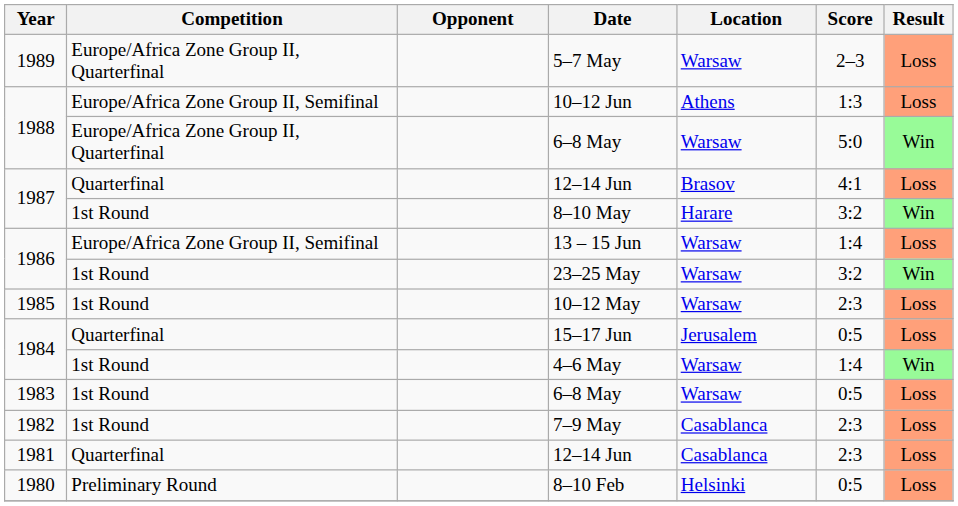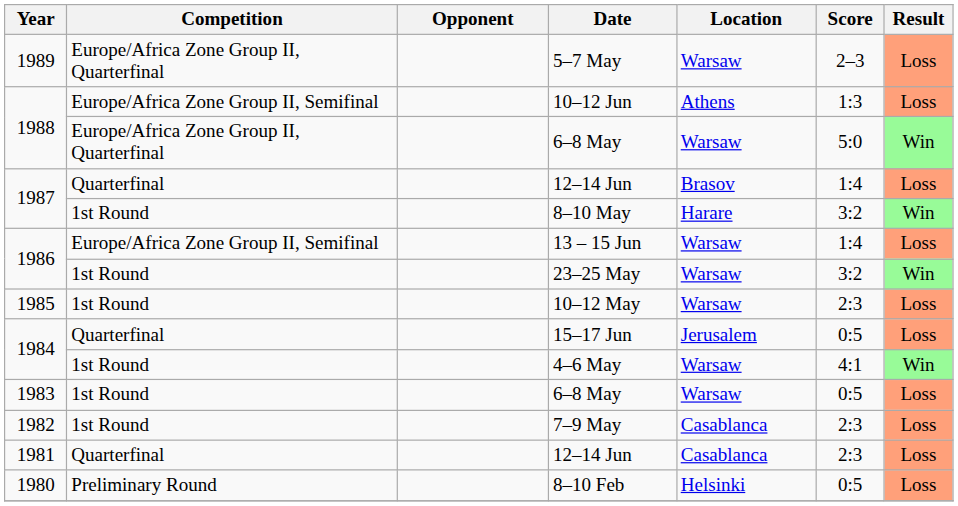 <table class="wikitable collapsible collapsed">
 <tr>
 <th width="45">Year</th>
 <th width="270">Competition</th>
 <th width="120">Opponent</th>
 <th width="100">Date</th>
 <th width="110">Location</th>
 <th width="50">Score</th>
 <th width="50">Result</th>
 </tr>
 <tr>
 <td align="center" rowspan="1">1989</td>
 <td>Europe/Africa Zone Group II, Quarterfinal</td>
 <td></td>
 <td>5–7 May</td>
 <td><a href='#'>Warsaw</a> </td>
 <td align="center">2–3</td>
 <td align="center" bgcolor="#FFA07A">Loss</td>
 </tr>
 <tr>
 <td align="center" rowspan="2">1988</td>
 <td>Europe/Africa Zone Group II, Semifinal</td>
 <td></td>
 <td>10–12 Jun</td>
 <td><a href='#'>Athens</a> </td>
 <td align="center">1:3</td>
 <td align="center" bgcolor="#FFA07A">Loss</td>
 </tr>
 <tr>
 <td>Europe/Africa Zone Group II, Quarterfinal</td>
 <td></td>
 <td>6–8 May</td>
 <td><a href='#'>Warsaw</a> </td>
 <td align="center">5:0</td>
 <td align="center" bgcolor="#98FB98">Win</td>
 </tr>
 <tr>
 <td align="center" rowspan="2">1987</td>
 <td>Quarterfinal</td>
 <td></td>
 <td>12–14 Jun</td>
 <td><a href='#'>Brasov</a> </td>
-<td align="center">4:1</td>
+<td align="center">1:4</td>
 <td align="center" bgcolor="#FFA07A">Loss</td>
 </tr>
 <tr>
 <td>1st Round</td>
 <td></td>
 <td>8–10 May</td>
 <td><a href='#'>Harare</a> </td>
 <td align="center">3:2</td>
 <td align="center" bgcolor="#98FB98">Win</td>
 </tr>
 <tr>
 <td align="center" rowspan="2">1986</td>
 <td>Europe/Africa Zone Group II, Semifinal</td>
 <td></td>
 <td>13 – 15 Jun</td>
 <td><a href='#'>Warsaw</a> </td>
 <td align="center">1:4</td>
 <td align="center" bgcolor="#FFA07A">Loss</td>
 </tr>
 <tr>
 <td>1st Round</td>
 <td></td>
 <td>23–25 May</td>
 <td><a href='#'>Warsaw</a> </td>
 <td align="center">3:2</td>
 <td align="center" bgcolor="#98FB98">Win</td>
 </tr>
 <tr>
 <td align="center" rowspan="1">1985</td>
 <td>1st Round</td>
 <td></td>
 <td>10–12 May</td>
 <td><a href='#'>Warsaw</a> </td>
 <td align="center">2:3</td>
 <td align="center" bgcolor="#FFA07A">Loss</td>
 </tr>
 <tr>
 <td align="center" rowspan="2">1984</td>
 <td>Quarterfinal</td>
 <td></td>
 <td>15–17 Jun</td>
 <td><a href='#'>Jerusalem</a> </td>
 <td align="center">0:5</td>
 <td align="center" bgcolor="#FFA07A">Loss</td>
 </tr>
 <tr>
 <td>1st Round</td>
 <td></td>
 <td>4–6 May</td>
 <td><a href='#'>Warsaw</a> </td>
-<td align="center">1:4</td>
+<td align="center">4:1</td>
 <td align="center" bgcolor="#98FB98">Win</td>
 </tr>
 <tr>
 <td align="center" rowspan="1">1983</td>
 <td>1st Round</td>
 <td></td>
 <td>6–8 May</td>
 <td><a href='#'>Warsaw</a> </td>
 <td align="center">0:5</td>
 <td align="center" bgcolor="#FFA07A">Loss</td>
 </tr>
 <tr>
 <td align="center" rowspan="1">1982</td>
 <td>1st Round</td>
 <td></td>
 <td>7–9 May</td>
 <td><a href='#'>Casablanca</a> </td>
 <td align="center">2:3</td>
 <td align="center" bgcolor="#FFA07A">Loss</td>
 </tr>
 <tr>
 <td align="center" rowspan="1">1981</td>
 <td>Quarterfinal</td>
 <td></td>
 <td>12–14 Jun</td>
 <td><a href='#'>Casablanca</a> </td>
 <td align="center">2:3</td>
 <td align="center" bgcolor="#FFA07A">Loss</td>
 </tr>
 <tr>
 <td align="center" rowspan="1">1980</td>
 <td>Preliminary Round</td>
 <td></td>
 <td>8–10 Feb</td>
 <td><a href='#'>Helsinki</a> </td>
 <td align="center">0:5</td>
 <td align="center" bgcolor="#FFA07A">Loss</td>
 </tr>
 <tr>
 </tr>
 </table>
